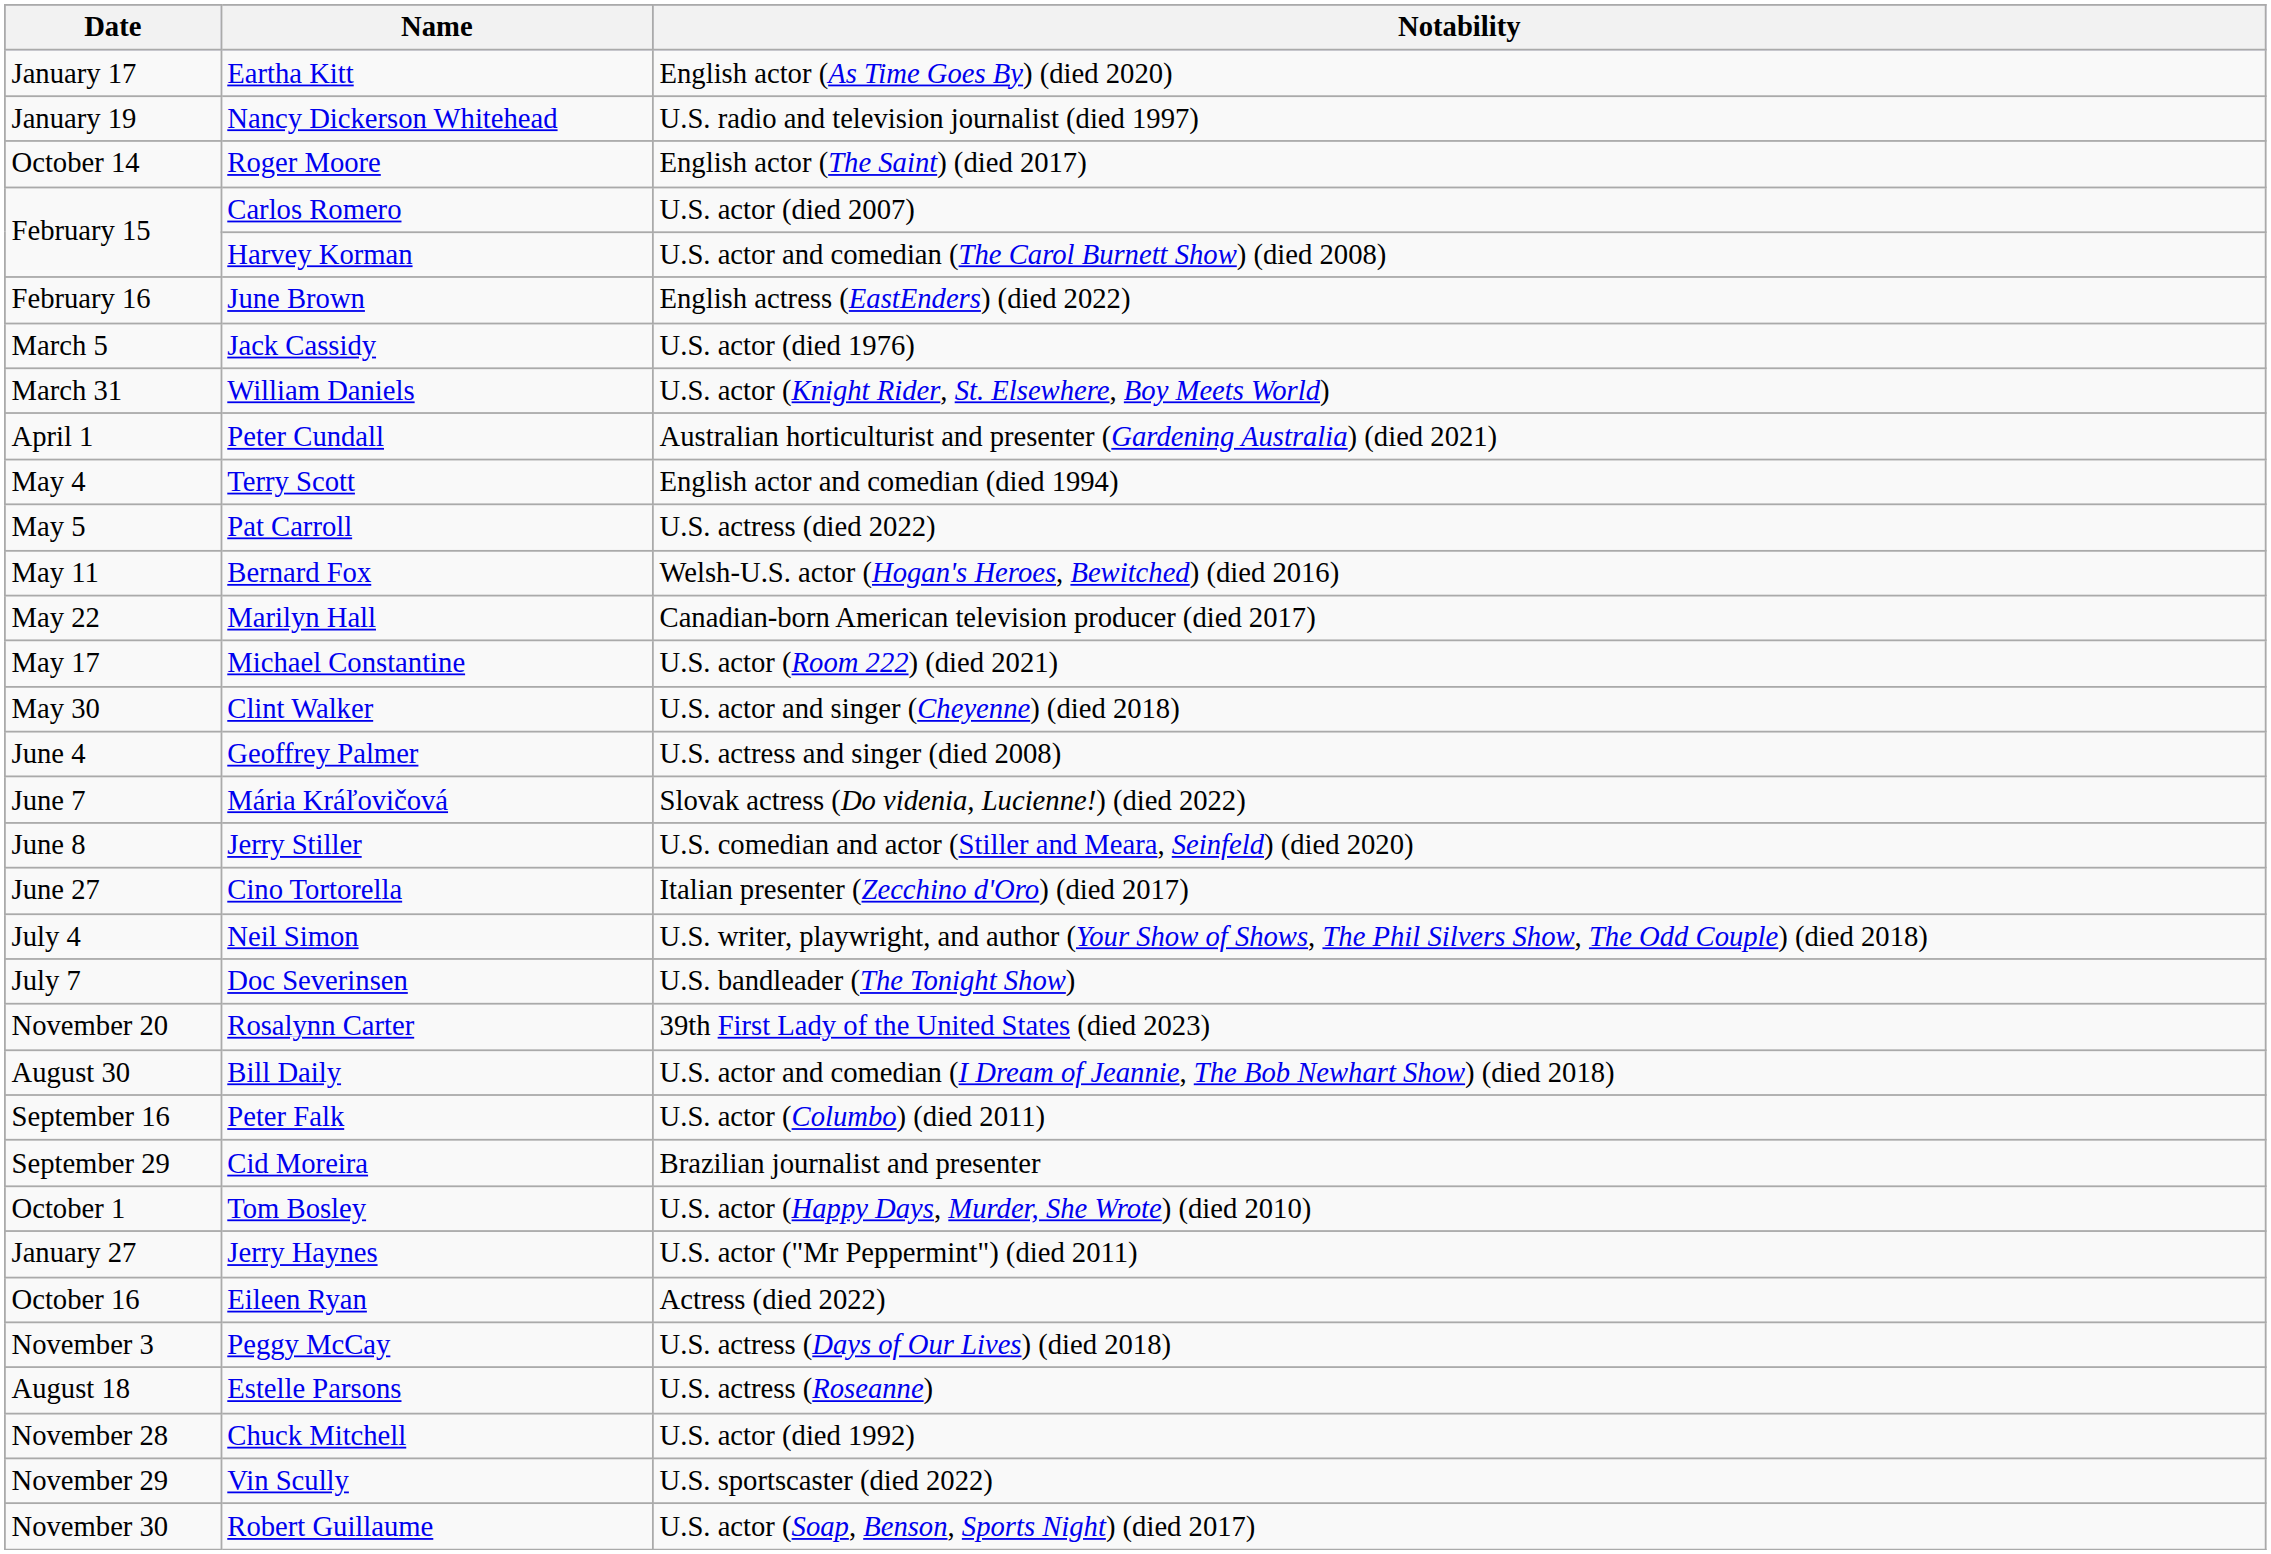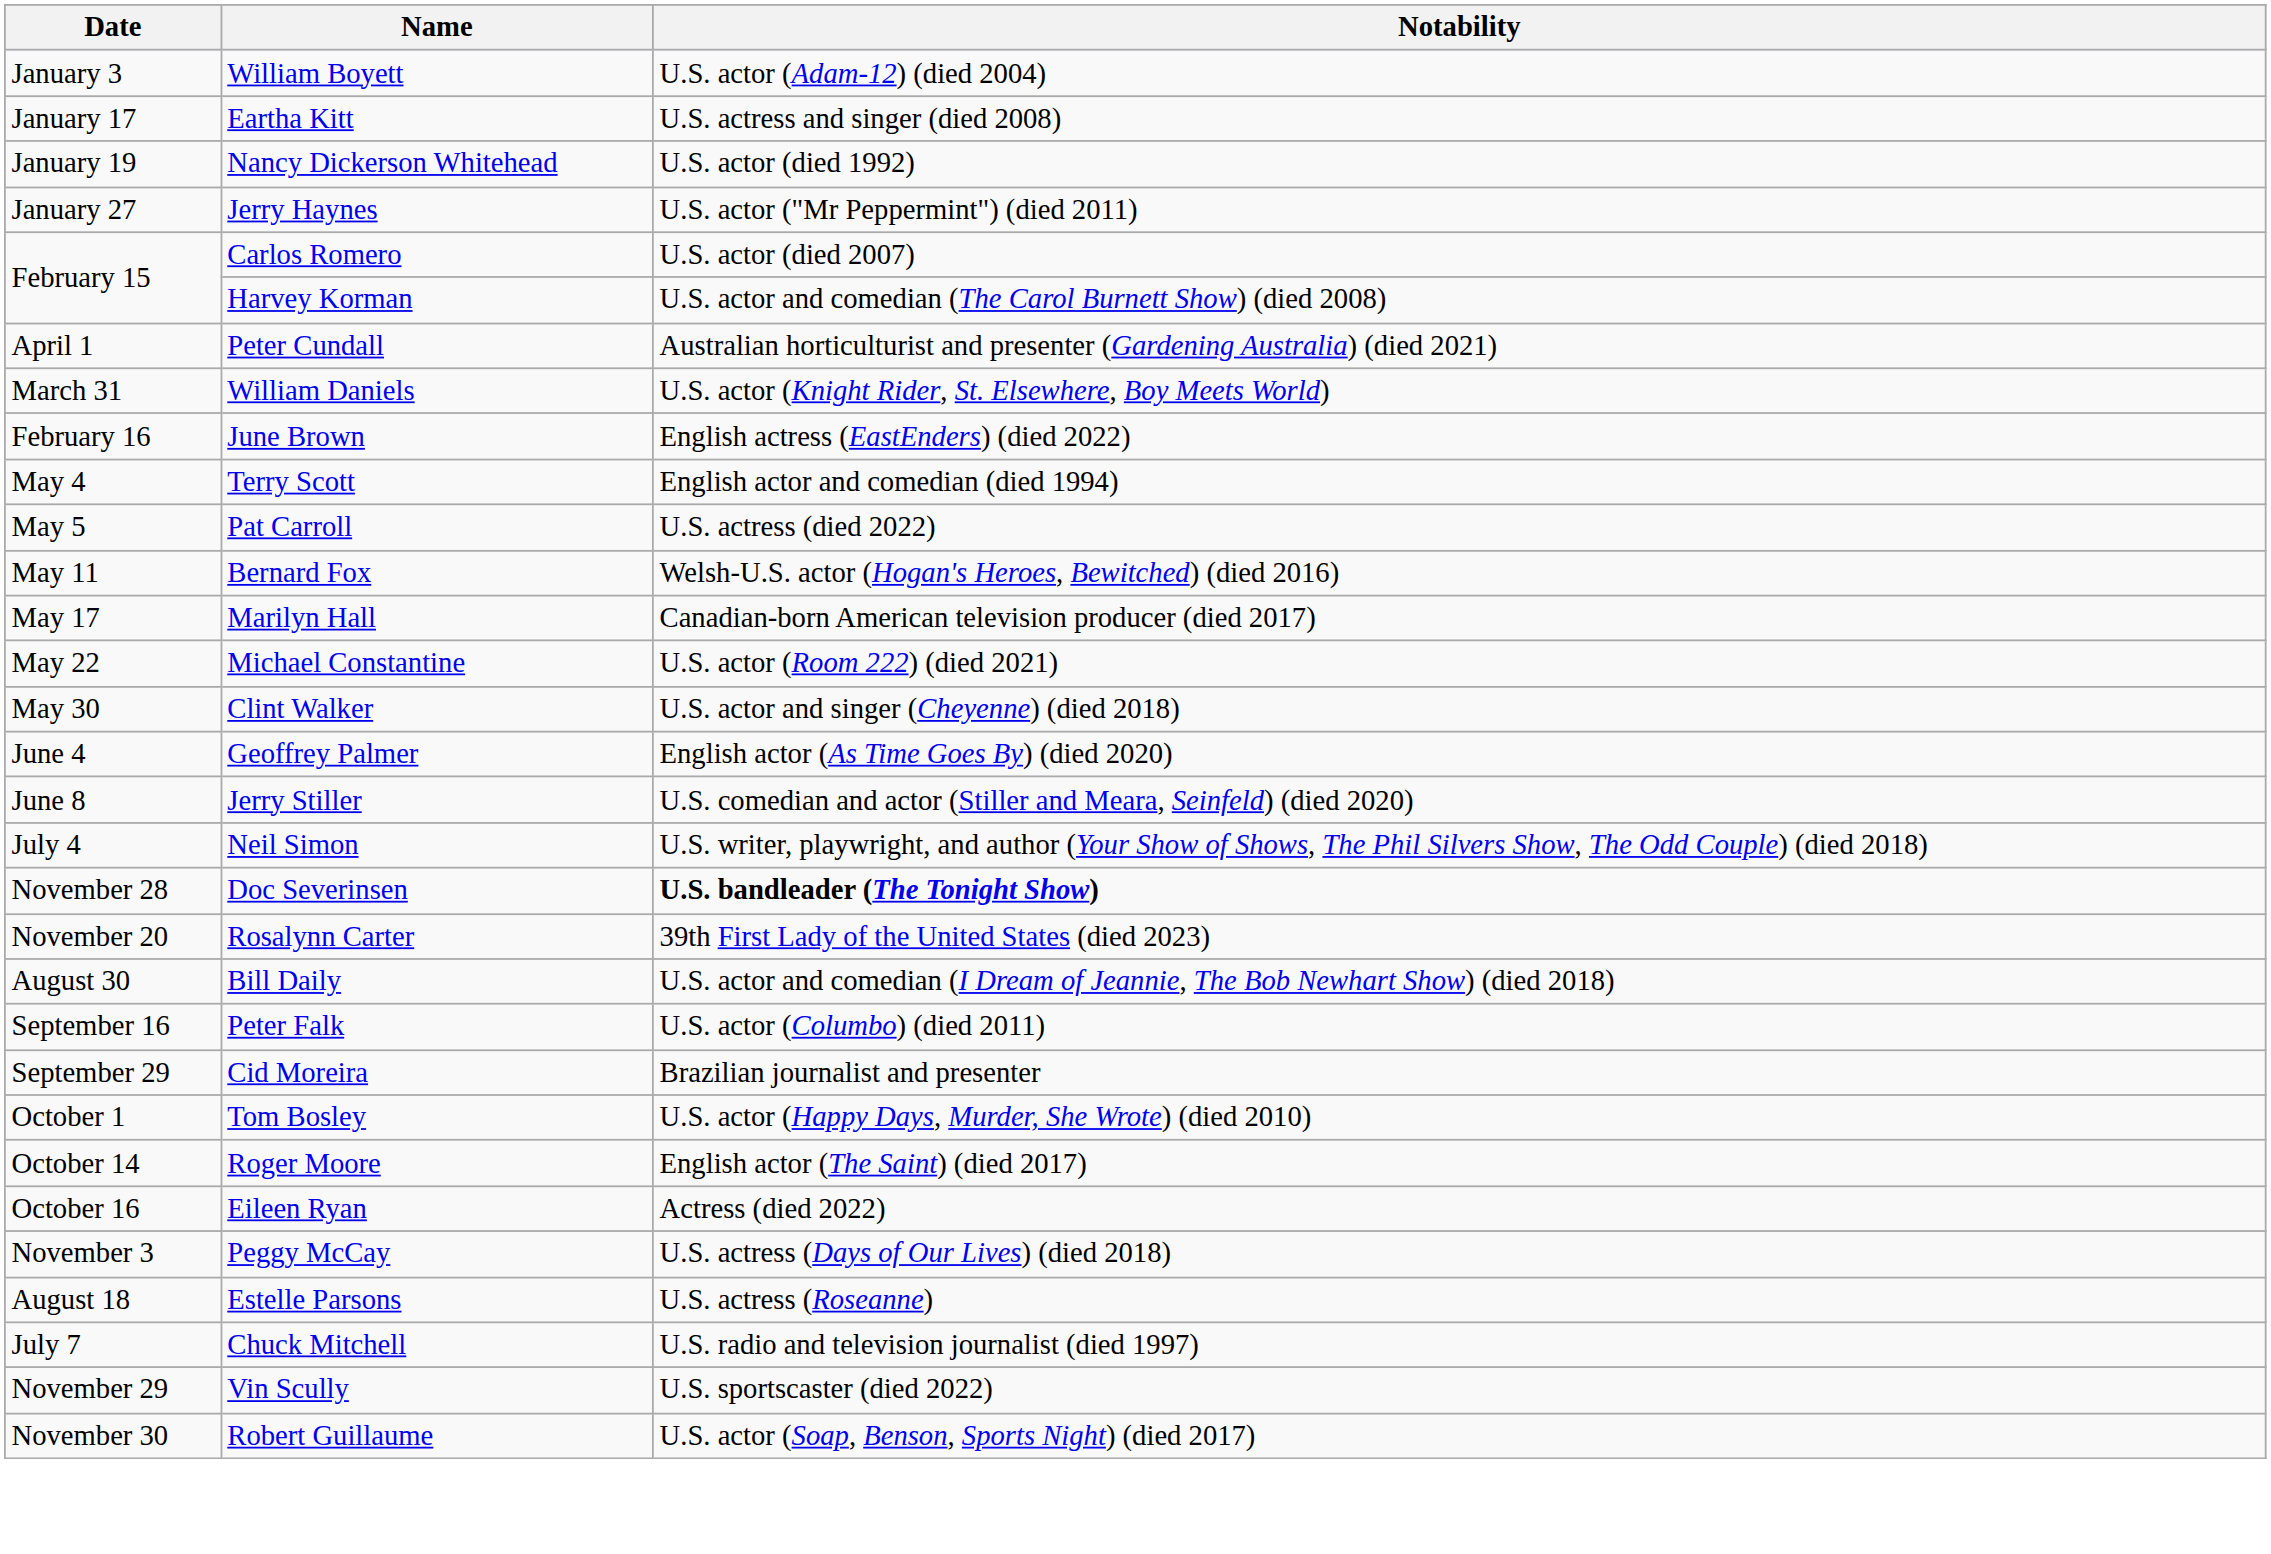 <table width=100% class="wikitable">
 <tr bgcolor="#ccccff" align="left">
 <th>Date</th>
 <th>Name</th>
 <th>Notability</th>
 </tr>
 <tr>
+<td>January 3</td>
+<td><a href='#'>William Boyett</a></td>
+<td>U.S. actor (<em><a href='#'>Adam-12</a></em>)  (died 2004)</td>
+</tr>
+<tr>
 <td>January 17</td>
 <td><a href='#'>Eartha Kitt</a></td>
-<td>English actor (<em><a href='#'>As Time Goes By</a></em>) (died 2020)</td>
+<td>U.S. actress and singer (died 2008)</td>
 </tr>
 <tr>
 <td>January 19</td>
 <td><a href='#'>Nancy Dickerson Whitehead</a></td>
-<td>U.S. radio and television journalist (died 1997)</td>
+<td>U.S. actor (died 1992)</td>
 </tr>
 <tr>
-<td>October 14</td>
-<td><a href='#'>Roger Moore</a></td>
-<td>English actor (<em><a href='#'>The Saint</a></em>) (died 2017)</td>
+<td>January 27</td>
+<td><a href='#'>Jerry Haynes</a></td>
+<td>U.S. actor ("Mr Peppermint") (died 2011)</td>
 </tr>
 <tr>
 <td rowspan="2">February 15</td>
 <td><a href='#'>Carlos Romero</a></td>
 <td>U.S. actor (died 2007)</td>
 </tr>
 <tr>
 <td><a href='#'>Harvey Korman</a></td>
 <td>U.S. actor and comedian (<em><a href='#'>The Carol Burnett Show</a></em>) (died 2008)</td>
 </tr>
 <tr>
-<td>February 16</td>
-<td><a href='#'>June Brown</a></td>
-<td>English actress (<em><a href='#'>EastEnders</a></em>) (died 2022)</td>
-</tr>
-<tr>
-<td>March 5</td>
-<td><a href='#'>Jack Cassidy</a></td>
-<td>U.S. actor (died 1976)</td>
+<td>April 1</td>
+<td><a href='#'>Peter Cundall</a></td>
+<td>Australian horticulturist and presenter (<em><a href='#'>Gardening Australia</a></em>) (died 2021)</td>
 </tr>
 <tr>
 <td>March 31</td>
 <td><a href='#'>William Daniels</a></td>
 <td>U.S. actor (<em><a href='#'>Knight Rider</a></em>, <em><a href='#'>St. Elsewhere</a></em>, <em><a href='#'>Boy Meets World</a></em>)</td>
 </tr>
 <tr>
-<td>April 1</td>
-<td><a href='#'>Peter Cundall</a></td>
-<td>Australian horticulturist and presenter (<em><a href='#'>Gardening Australia</a></em>) (died 2021)</td>
+<td>February 16</td>
+<td><a href='#'>June Brown</a></td>
+<td>English actress (<em><a href='#'>EastEnders</a></em>) (died 2022)</td>
 </tr>
 <tr>
 <td>May 4</td>
 <td><a href='#'>Terry Scott</a></td>
 <td>English actor and comedian (died 1994)</td>
 </tr>
 <tr>
 <td>May 5</td>
 <td><a href='#'>Pat Carroll</a></td>
 <td>U.S. actress (died 2022)</td>
 </tr>
 <tr>
 <td>May 11</td>
 <td><a href='#'>Bernard Fox</a></td>
 <td>Welsh-U.S. actor (<em><a href='#'>Hogan's Heroes</a></em>, <em><a href='#'>Bewitched</a></em>) (died 2016)</td>
 </tr>
 <tr>
-<td>May 22</td>
+<td>May 17</td>
 <td><a href='#'>Marilyn Hall</a></td>
 <td>Canadian-born American television producer (died 2017)</td>
 </tr>
 <tr>
-<td>May 17</td>
+<td>May 22</td>
 <td><a href='#'>Michael Constantine</a></td>
 <td>U.S. actor (<em><a href='#'>Room 222</a></em>) (died 2021)</td>
 </tr>
 <tr>
 <td>May 30</td>
 <td><a href='#'>Clint Walker</a></td>
 <td>U.S. actor and singer (<em><a href='#'>Cheyenne</a></em>) (died 2018)</td>
 </tr>
 <tr>
 <td>June 4</td>
 <td><a href='#'>Geoffrey Palmer</a></td>
-<td>U.S. actress and singer (died 2008)</td>
-</tr>
-<tr>
-<td>June 7</td>
-<td><a href='#'>Mária Kráľovičová</a></td>
-<td>Slovak actress (<em>Do videnia, Lucienne!</em>) (died 2022)</td>
+<td>English actor (<em><a href='#'>As Time Goes By</a></em>) (died 2020)</td>
 </tr>
 <tr>
 <td>June 8</td>
 <td><a href='#'>Jerry Stiller</a></td>
 <td>U.S. comedian and actor (<a href='#'>Stiller and Meara</a>, <em><a href='#'>Seinfeld</a></em>) (died 2020)</td>
 </tr>
 <tr>
-<td>June 27</td>
-<td><a href='#'>Cino Tortorella</a></td>
-<td>Italian presenter (<em><a href='#'>Zecchino d'Oro</a></em>) (died 2017)</td>
-</tr>
-<tr>
 <td>July 4</td>
 <td><a href='#'>Neil Simon</a></td>
 <td>U.S. writer, playwright, and author (<em><a href='#'>Your Show of Shows</a></em>, <em><a href='#'>The Phil Silvers Show</a></em>, <em><a href='#'>The Odd Couple</a></em>) (died 2018)</td>
 </tr>
 <tr>
-<td>July 7</td>
+<td>November 28</td>
 <td><a href='#'>Doc Severinsen</a></td>
-<td>U.S. bandleader (<em><a href='#'>The Tonight Show</a></em>)</td>
+<td><strong>U.S. bandleader (<em><a href='#'>The Tonight Show</a></em>)</strong></td>
 </tr>
 <tr>
 <td>November 20</td>
 <td><a href='#'>Rosalynn Carter</a></td>
 <td>39th <a href='#'>First Lady of the United States</a> (died 2023)</td>
 </tr>
 <tr>
 <td>August 30</td>
 <td><a href='#'>Bill Daily</a></td>
 <td>U.S. actor and comedian (<em><a href='#'>I Dream of Jeannie</a></em>, <em><a href='#'>The Bob Newhart Show</a></em>) (died 2018)</td>
 </tr>
 <tr>
 <td>September 16</td>
 <td><a href='#'>Peter Falk</a></td>
 <td>U.S. actor (<em><a href='#'>Columbo</a></em>) (died 2011)</td>
 </tr>
 <tr>
 <td>September 29</td>
 <td><a href='#'>Cid Moreira</a></td>
 <td>Brazilian journalist and presenter</td>
 </tr>
 <tr>
 <td>October 1</td>
 <td><a href='#'>Tom Bosley</a></td>
 <td>U.S. actor (<em><a href='#'>Happy Days</a></em>, <em><a href='#'>Murder, She Wrote</a></em>) (died 2010)</td>
 </tr>
 <tr>
-<td>January 27</td>
-<td><a href='#'>Jerry Haynes</a></td>
-<td>U.S. actor ("Mr Peppermint") (died 2011)</td>
+<td>October 14</td>
+<td><a href='#'>Roger Moore</a></td>
+<td>English actor (<em><a href='#'>The Saint</a></em>) (died 2017)</td>
 </tr>
 <tr>
 <td>October 16</td>
 <td><a href='#'>Eileen Ryan</a></td>
 <td>Actress (died 2022)</td>
 </tr>
 <tr>
 <td>November 3</td>
 <td><a href='#'>Peggy McCay</a></td>
 <td>U.S. actress (<em><a href='#'>Days of Our Lives</a></em>) (died 2018)</td>
 </tr>
 <tr>
 <td>August 18</td>
 <td><a href='#'>Estelle Parsons</a></td>
 <td>U.S. actress (<em><a href='#'>Roseanne</a></em>)</td>
 </tr>
 <tr>
-<td>November 28</td>
+<td>July 7</td>
 <td><a href='#'>Chuck Mitchell</a></td>
-<td>U.S. actor (died 1992)</td>
+<td>U.S. radio and television journalist (died 1997)</td>
 </tr>
 <tr>
 <td>November 29</td>
 <td><a href='#'>Vin Scully</a></td>
 <td>U.S. sportscaster (died 2022)</td>
 </tr>
 <tr>
 <td>November 30</td>
 <td><a href='#'>Robert Guillaume</a></td>
 <td>U.S. actor (<em><a href='#'>Soap</a></em>, <em><a href='#'>Benson</a></em>, <em><a href='#'>Sports Night</a></em>) (died 2017)</td>
 </tr>
 </table>
